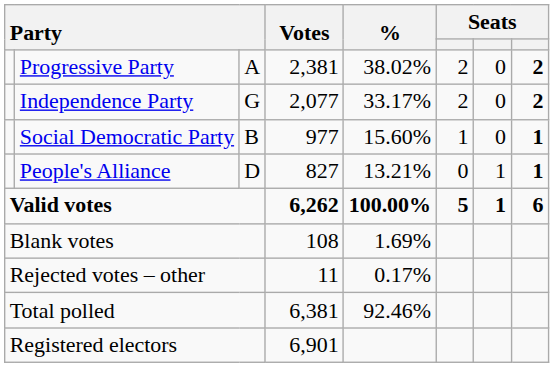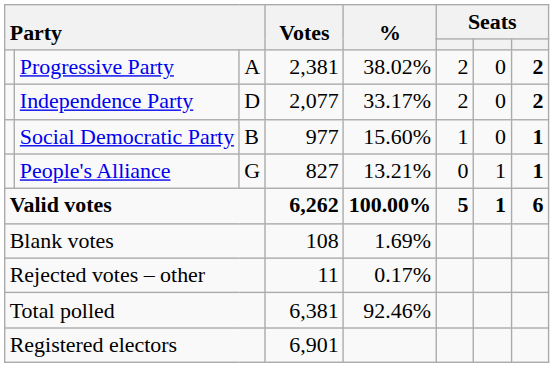 <table class="wikitable" border="1" style="text-align:right;">
 <tr>
 <th style="text-align:left;" valign=bottom rowspan=2 colspan=3>Party</th>
 <th align=center valign=bottom rowspan=2 width="50">Votes</th>
 <th align=center valign=bottom rowspan=2 width="50">%</th>
 <th colspan=3>Seats</th>
 </tr>
 <tr>
 <th align=center valign=bottom width="20"><small></small></th>
 <th align=center valign=bottom width="20"><small><a href='#'></a></small></th>
 <th align=center valign=bottom width="20"><small></small></th>
 </tr>
 <tr>
 <td></td>
 <td align=left><a href='#'>Progressive Party</a></td>
 <td align=left>A</td>
 <td>2,381</td>
 <td>38.02%</td>
 <td>2</td>
 <td>0</td>
 <td><strong>2</strong></td>
 </tr>
 <tr>
 <td></td>
 <td align=left><a href='#'>Independence Party</a></td>
-<td align=left>G</td>
+<td align=left>D</td>
 <td>2,077</td>
 <td>33.17%</td>
 <td>2</td>
 <td>0</td>
 <td><strong>2</strong></td>
 </tr>
 <tr>
 <td></td>
 <td align=left><a href='#'>Social Democratic Party</a></td>
 <td align=left>B</td>
 <td>977</td>
 <td>15.60%</td>
 <td>1</td>
 <td>0</td>
 <td><strong>1</strong></td>
 </tr>
 <tr>
 <td></td>
 <td align=left><a href='#'>People's Alliance</a></td>
-<td align=left>D</td>
+<td align=left>G</td>
 <td>827</td>
 <td>13.21%</td>
 <td>0</td>
 <td>1</td>
 <td><strong>1</strong></td>
 </tr>
 <tr style="font-weight:bold">
 <td align=left colspan=3>Valid votes</td>
 <td>6,262</td>
 <td>100.00%</td>
 <td>5</td>
 <td>1</td>
 <td>6</td>
 </tr>
 <tr>
 <td align=left colspan=3>Blank votes</td>
 <td>108</td>
 <td>1.69%</td>
 <td></td>
 <td></td>
 <td></td>
 </tr>
 <tr>
 <td align=left colspan=3>Rejected votes – other</td>
 <td>11</td>
 <td>0.17%</td>
 <td></td>
 <td></td>
 <td></td>
 </tr>
 <tr>
 <td align=left colspan=3>Total polled</td>
 <td>6,381</td>
 <td>92.46%</td>
 <td></td>
 <td></td>
 <td></td>
 </tr>
 <tr>
 <td align=left colspan=3>Registered electors</td>
 <td>6,901</td>
 <td></td>
 <td></td>
 <td></td>
 <td></td>
 </tr>
 </table>
